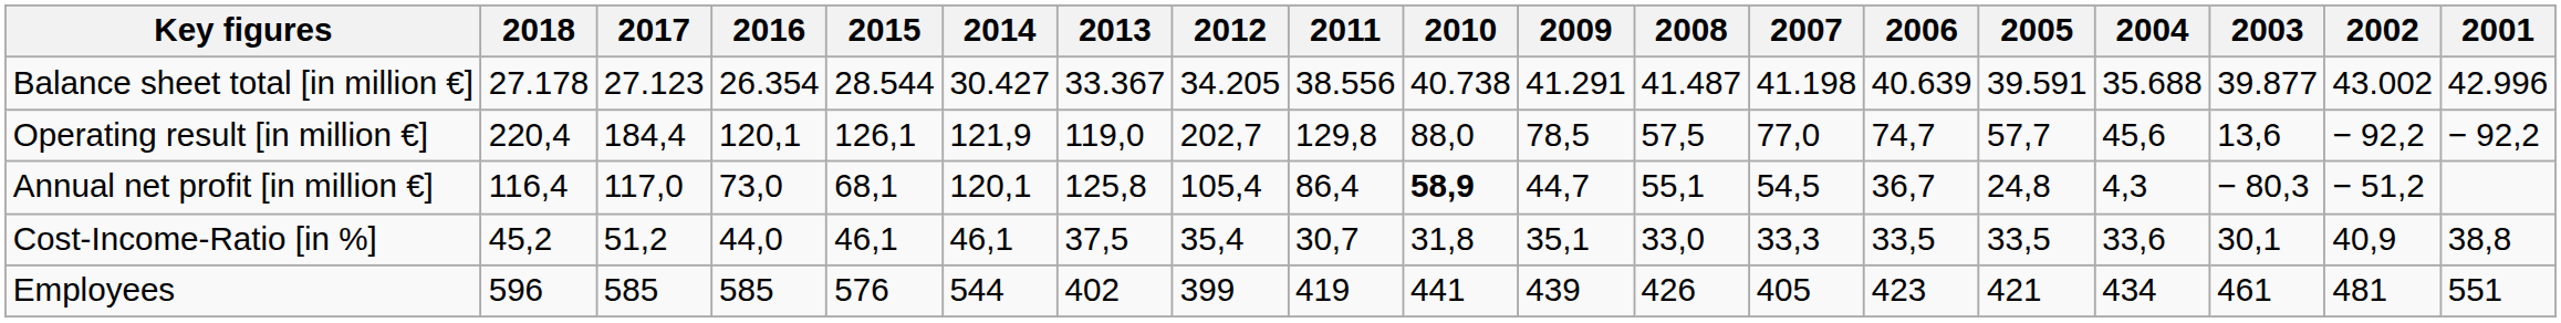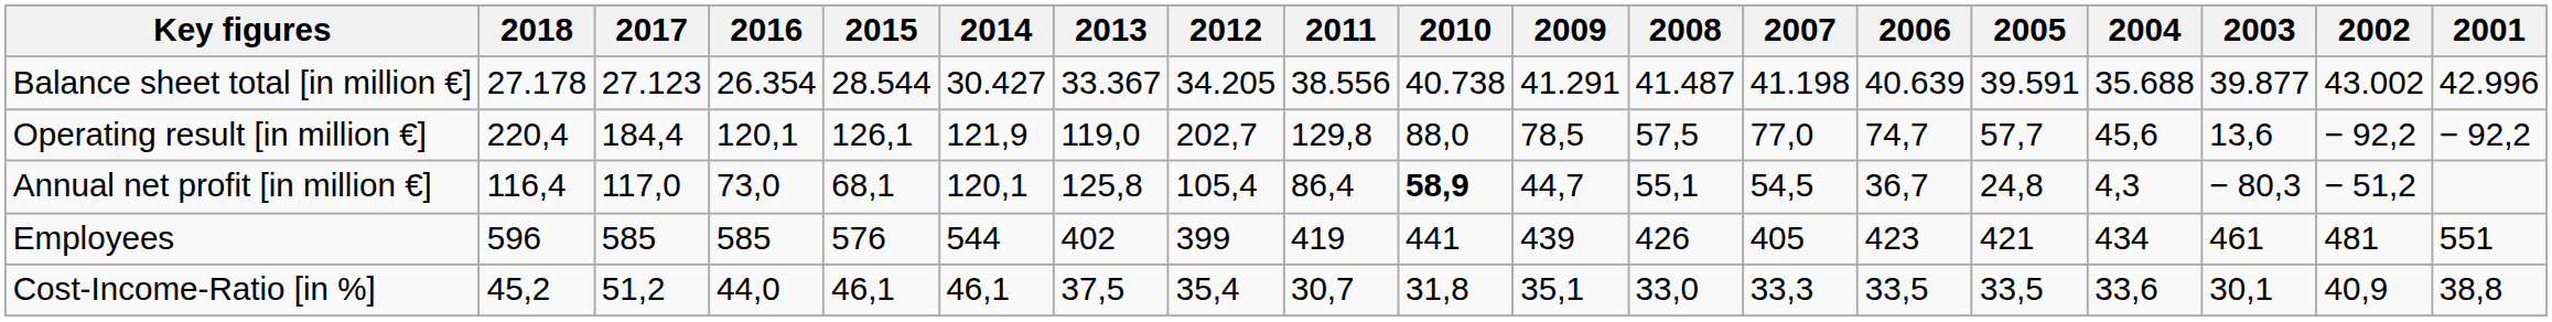 <table class="wikitable">
 <tr>
 <th>Key figures</th>
 <th>2018</th>
 <th>2017</th>
 <th>2016</th>
 <th>2015</th>
 <th>2014</th>
 <th>2013</th>
 <th>2012</th>
 <th>2011</th>
 <th>2010</th>
 <th>2009</th>
 <th>2008</th>
 <th>2007</th>
 <th>2006</th>
 <th>2005</th>
 <th>2004</th>
 <th>2003</th>
 <th>2002</th>
 <th>2001</th>
 </tr>
 <tr>
 <td>Balance sheet total [in million €]</td>
 <td>27.178</td>
 <td>27.123</td>
 <td>26.354</td>
 <td>28.544</td>
 <td>30.427</td>
 <td>33.367</td>
 <td>34.205</td>
 <td>38.556</td>
 <td>40.738</td>
 <td>41.291</td>
 <td>41.487</td>
 <td>41.198</td>
 <td>40.639</td>
 <td>39.591</td>
 <td>35.688</td>
 <td>39.877</td>
 <td>43.002</td>
 <td>42.996</td>
 </tr>
 <tr>
 <td>Operating result [in million €]</td>
 <td>220,4</td>
 <td>184,4</td>
 <td>120,1</td>
 <td>126,1</td>
 <td>121,9</td>
 <td>119,0</td>
 <td>202,7</td>
 <td>129,8</td>
 <td>88,0</td>
 <td>78,5</td>
 <td>57,5</td>
 <td>77,0</td>
 <td>74,7</td>
 <td>57,7</td>
 <td>45,6</td>
 <td>13,6</td>
 <td>− 92,2</td>
 <td>− 92,2</td>
 </tr>
 <tr>
 <td>Annual net profit [in million €]</td>
 <td>116,4</td>
 <td>117,0</td>
 <td>73,0</td>
 <td>68,1</td>
 <td>120,1</td>
 <td>125,8</td>
 <td>105,4</td>
 <td>86,4</td>
 <td><strong>58,9</strong></td>
 <td>44,7</td>
 <td>55,1</td>
 <td>54,5</td>
 <td>36,7</td>
 <td>24,8</td>
 <td>4,3</td>
 <td>− 80,3</td>
 <td>− 51,2</td>
 </tr>
 <tr>
+<td>Employees</td>
+<td>596</td>
+<td>585</td>
+<td>585</td>
+<td>576</td>
+<td>544</td>
+<td>402</td>
+<td>399</td>
+<td>419</td>
+<td>441</td>
+<td>439</td>
+<td>426</td>
+<td>405</td>
+<td>423</td>
+<td>421</td>
+<td>434</td>
+<td>461</td>
+<td>481</td>
+<td>551</td>
+</tr>
+<tr>
 <td>Cost-Income-Ratio [in %]</td>
 <td>45,2</td>
 <td>51,2</td>
 <td>44,0</td>
 <td>46,1</td>
 <td>46,1</td>
 <td>37,5</td>
 <td>35,4</td>
 <td>30,7</td>
 <td>31,8</td>
 <td>35,1</td>
 <td>33,0</td>
 <td>33,3</td>
 <td>33,5</td>
 <td>33,5</td>
 <td>33,6</td>
 <td>30,1</td>
 <td>40,9</td>
 <td>38,8</td>
 </tr>
-<tr>
-<td>Employees</td>
-<td>596</td>
-<td>585</td>
-<td>585</td>
-<td>576</td>
-<td>544</td>
-<td>402</td>
-<td>399</td>
-<td>419</td>
-<td>441</td>
-<td>439</td>
-<td>426</td>
-<td>405</td>
-<td>423</td>
-<td>421</td>
-<td>434</td>
-<td>461</td>
-<td>481</td>
-<td>551</td>
-</tr>
 </table>
